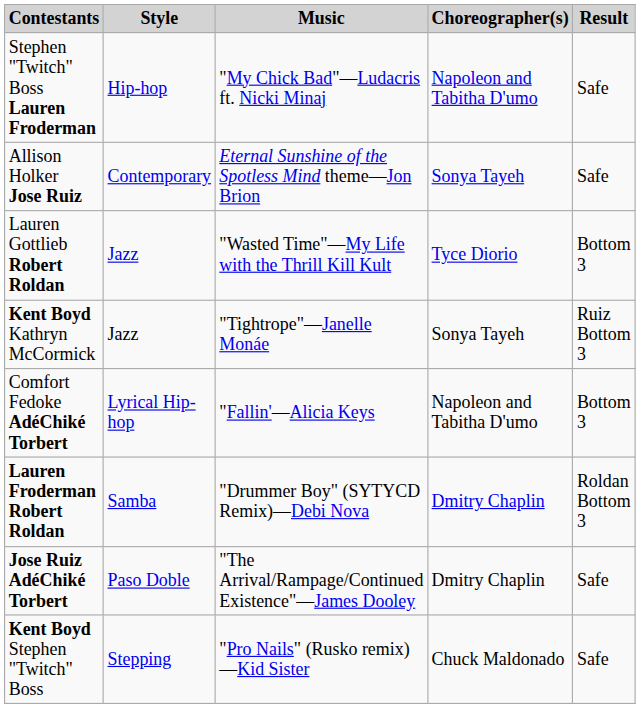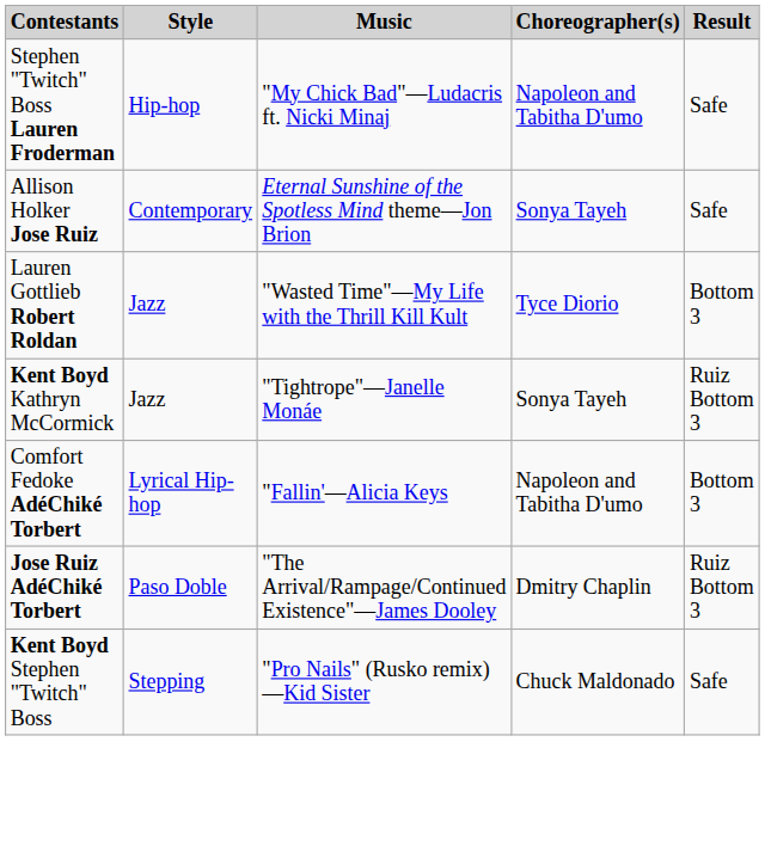 <table class="wikitable" style="width:90%;">
 <tr style="background:lightgrey; text-align:center;">
 <td><strong>Contestants</strong></td>
 <td><strong>Style</strong></td>
 <td><strong>Music</strong></td>
 <td><strong>Choreographer(s)</strong></td>
 <td><strong>Result</strong></td>
 </tr>
 <tr>
 <td>Stephen "Twitch" Boss<br><strong>Lauren Froderman</strong></td>
 <td><a href='#'>Hip-hop</a></td>
 <td>"<a href='#'>My Chick Bad</a>"—<a href='#'>Ludacris</a> ft. <a href='#'>Nicki Minaj</a></td>
 <td><a href='#'>Napoleon and<br>Tabitha D'umo</a></td>
 <td>Safe</td>
 </tr>
 <tr>
 <td>Allison Holker<br><strong>Jose Ruiz</strong></td>
 <td><a href='#'>Contemporary</a></td>
 <td><em><a href='#'>Eternal Sunshine of the Spotless Mind</a></em> theme—<a href='#'>Jon Brion</a></td>
 <td><a href='#'>Sonya Tayeh</a></td>
 <td>Safe</td>
 </tr>
 <tr>
 <td>Lauren Gottlieb<br><strong>Robert Roldan</strong></td>
 <td><a href='#'>Jazz</a></td>
 <td>"Wasted Time"—<a href='#'>My Life with the Thrill Kill Kult</a></td>
 <td><a href='#'>Tyce Diorio</a></td>
 <td>Bottom 3</td>
 </tr>
 <tr>
 <td><strong>Kent Boyd</strong><br>Kathryn McCormick</td>
 <td>Jazz</td>
 <td>"Tightrope"—<a href='#'>Janelle Monáe</a></td>
 <td>Sonya Tayeh</td>
 <td>Ruiz Bottom 3</td>
 </tr>
 <tr>
 <td>Comfort Fedoke<br><strong>AdéChiké Torbert</strong></td>
 <td><a href='#'>Lyrical Hip-hop</a></td>
 <td>"<a href='#'>Fallin'</a>—<a href='#'>Alicia Keys</a></td>
 <td>Napoleon and<br>Tabitha D'umo</td>
 <td>Bottom 3</td>
 </tr>
 <tr>
-<td><strong>Lauren Froderman</strong><br><strong>Robert Roldan</strong></td>
-<td><a href='#'>Samba</a></td>
-<td>"Drummer Boy" (SYTYCD Remix)—<a href='#'>Debi Nova</a></td>
-<td><a href='#'>Dmitry Chaplin</a></td>
-<td>Roldan Bottom 3</td>
-</tr>
-<tr>
 <td><strong>Jose Ruiz</strong><br><strong>AdéChiké Torbert</strong></td>
 <td><a href='#'>Paso Doble</a></td>
 <td>"The Arrival/Rampage/Continued Existence"—<a href='#'>James Dooley</a></td>
 <td>Dmitry Chaplin</td>
-<td>Safe</td>
+<td>Ruiz Bottom 3</td>
 </tr>
 <tr>
 <td><strong>Kent Boyd</strong><br>Stephen "Twitch" Boss</td>
 <td><a href='#'>Stepping</a></td>
 <td>"<a href='#'>Pro Nails</a>" (Rusko remix)—<a href='#'>Kid Sister</a></td>
 <td>Chuck Maldonado</td>
 <td>Safe</td>
 </tr>
 </table>
